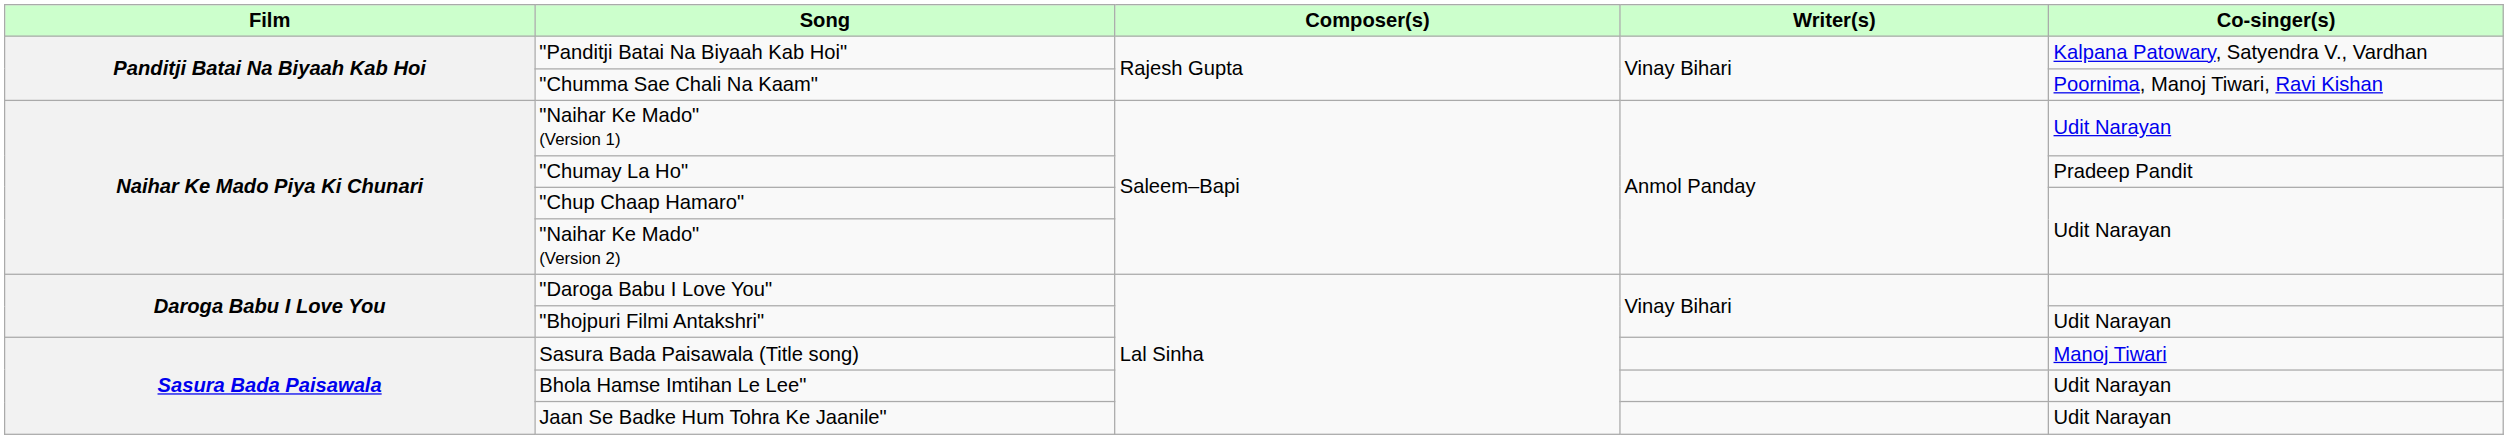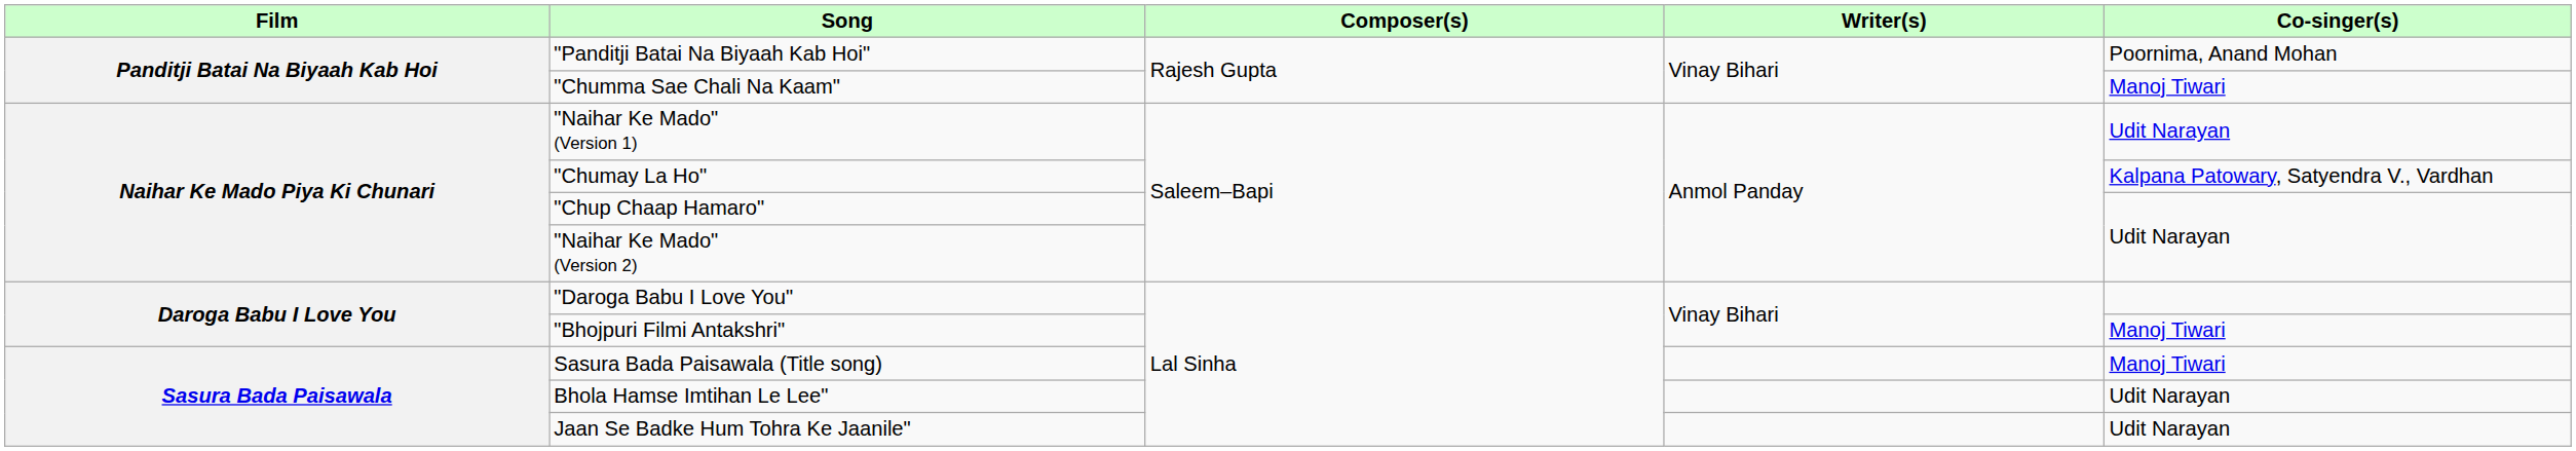 <table class="wikitable plainrowheaders" width="100%" textcolor:#000;">
 <tr style="background:#cfc; text-align:center;">
 <td scope="col" width=21%><strong>Film</strong></td>
 <td scope="col" width=23%><strong>Song</strong></td>
 <td scope="col" width=20%><strong>Composer(s)</strong></td>
 <td scope="col" width=17%><strong>Writer(s)</strong></td>
 <td scope="col" width=18%><strong>Co-singer(s)</strong></td>
 </tr>
 <tr>
 <th scope="row" rowspan="2"><em>Panditji Batai Na Biyaah Kab Hoi</em></th>
 <td>"Panditji Batai Na Biyaah Kab Hoi"</td>
 <td rowspan="2">Rajesh Gupta</td>
 <td rowspan="2">Vinay Bihari</td>
-<td><a href='#'>Kalpana Patowary</a>, Satyendra V., Vardhan</td>
+<td>Poornima, Anand Mohan</td>
 </tr>
 <tr>
 <td>"Chumma Sae Chali Na Kaam"</td>
-<td><a href='#'>Poornima</a>, Manoj Tiwari, <a href='#'>Ravi Kishan</a></td>
+<td><a href='#'>Manoj Tiwari</a></td>
 </tr>
 <tr>
 <th scope="row" rowspan="4"><em>Naihar Ke Mado Piya Ki Chunari</em></th>
 <td>"Naihar Ke Mado"<br><small>(Version 1)</small></td>
 <td rowspan="4">Saleem–Bapi</td>
 <td rowspan="4">Anmol Panday</td>
 <td><a href='#'>Udit Narayan</a></td>
 </tr>
 <tr>
 <td>"Chumay La Ho"</td>
-<td>Pradeep Pandit</td>
+<td><a href='#'>Kalpana Patowary</a>, Satyendra V., Vardhan</td>
 </tr>
 <tr>
 <td>"Chup Chaap Hamaro"</td>
 <td rowspan="2">Udit Narayan</td>
 </tr>
 <tr>
 <td>"Naihar Ke Mado"<br><small>(Version 2)</small></td>
 </tr>
 <tr>
 <th scope="row" rowspan="2"><em>Daroga Babu I Love You</em></th>
 <td>"Daroga Babu I Love You"</td>
 <td rowspan="5">Lal Sinha</td>
 <td rowspan="2">Vinay Bihari</td>
 <td></td>
 </tr>
 <tr>
 <td>"Bhojpuri Filmi Antakshri"</td>
-<td>Udit Narayan</td>
+<td><a href='#'>Manoj Tiwari</a></td>
 </tr>
 <tr>
 <th scope="row" rowspan="3"><em><a href='#'>Sasura Bada Paisawala</a></em></th>
 <td>Sasura Bada Paisawala (Title song)</td>
 <td></td>
 <td><a href='#'>Manoj Tiwari</a></td>
 </tr>
 <tr>
 <td>Bhola Hamse Imtihan Le Lee"</td>
 <td></td>
 <td>Udit Narayan</td>
 </tr>
 <tr>
 <td>Jaan Se Badke Hum Tohra Ke Jaanile"</td>
 <td></td>
 <td>Udit Narayan</td>
 </tr>
 </table>
